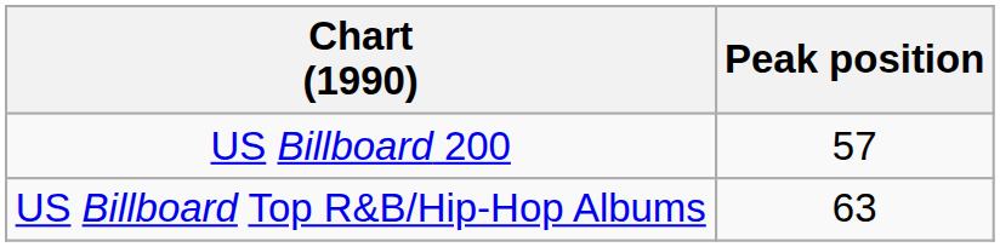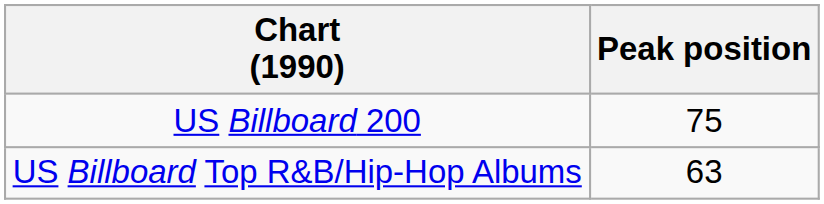 <table class="wikitable sortable" style="text-align:center">
 <tr>
 <th>Chart<br>(1990)</th>
 <th>Peak position</th>
 </tr>
 <tr>
 <td><a href='#'>US</a> <a href='#'><em>Billboard</em> 200</a></td>
-<td>57</td>
+<td>75</td>
 </tr>
 <tr>
 <td><a href='#'>US</a> <a href='#'><em>Billboard</em></a> <a href='#'>Top R&B/Hip-Hop Albums</a></td>
 <td>63</td>
 </tr>
 </table>
